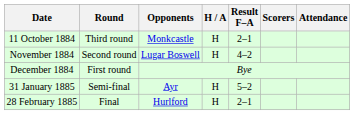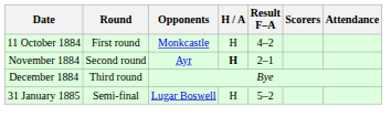 <table class="wikitable" style="text-align:center">
 <tr>
 <th>Date</th>
 <th>Round</th>
 <th>Opponents</th>
 <th>H / A</th>
 <th>Result<br>F–A</th>
 <th>Scorers</th>
 <th>Attendance</th>
 </tr>
 <tr bgcolor=#ddffdd>
 <td>11 October 1884</td>
-<td>Third round</td>
+<td>First round</td>
 <td><a href='#'>Monkcastle</a></td>
 <td>H</td>
-<td>2–1</td>
+<td>4–2</td>
 <td></td>
 <td></td>
 </tr>
 <tr bgcolor=#ddffdd>
 <td>November 1884</td>
 <td>Second round</td>
-<td><a href='#'>Lugar Boswell</a></td>
-<td>H</td>
-<td>4–2</td>
+<td><a href='#'>Ayr</a></td>
+<td><strong>H</strong></td>
+<td>2–1</td>
 <td></td>
 <td></td>
 </tr>
 <tr bgcolor=#ddffdd>
 <td>December 1884</td>
-<td>First round</td>
+<td>Third round</td>
 <td colspan="5"><em>Bye</em></td>
 </tr>
 <tr bgcolor=#ddffdd>
 <td>31 January 1885</td>
 <td>Semi-final</td>
-<td><a href='#'>Ayr</a></td>
+<td><a href='#'>Lugar Boswell</a></td>
 <td>H</td>
 <td>5–2</td>
 <td></td>
 <td></td>
 </tr>
-<tr bgcolor=#ddffdd>
-<td>28 February 1885</td>
-<td>Final</td>
-<td><a href='#'>Hurlford</a></td>
-<td>H</td>
-<td>2–1</td>
-<td></td>
-<td></td>
-</tr>
 </table>
